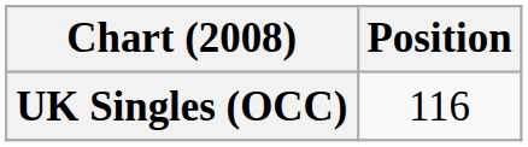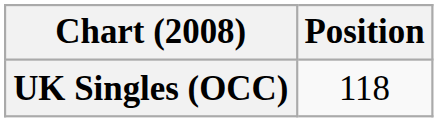 <table class="wikitable plainrowheaders" style="text-align:center">
 <tr>
 <th>Chart (2008)</th>
 <th>Position</th>
 </tr>
 <tr>
 <th scope="row">UK Singles (OCC)</th>
-<td>116</td>
+<td>118</td>
 </tr>
 </table>
